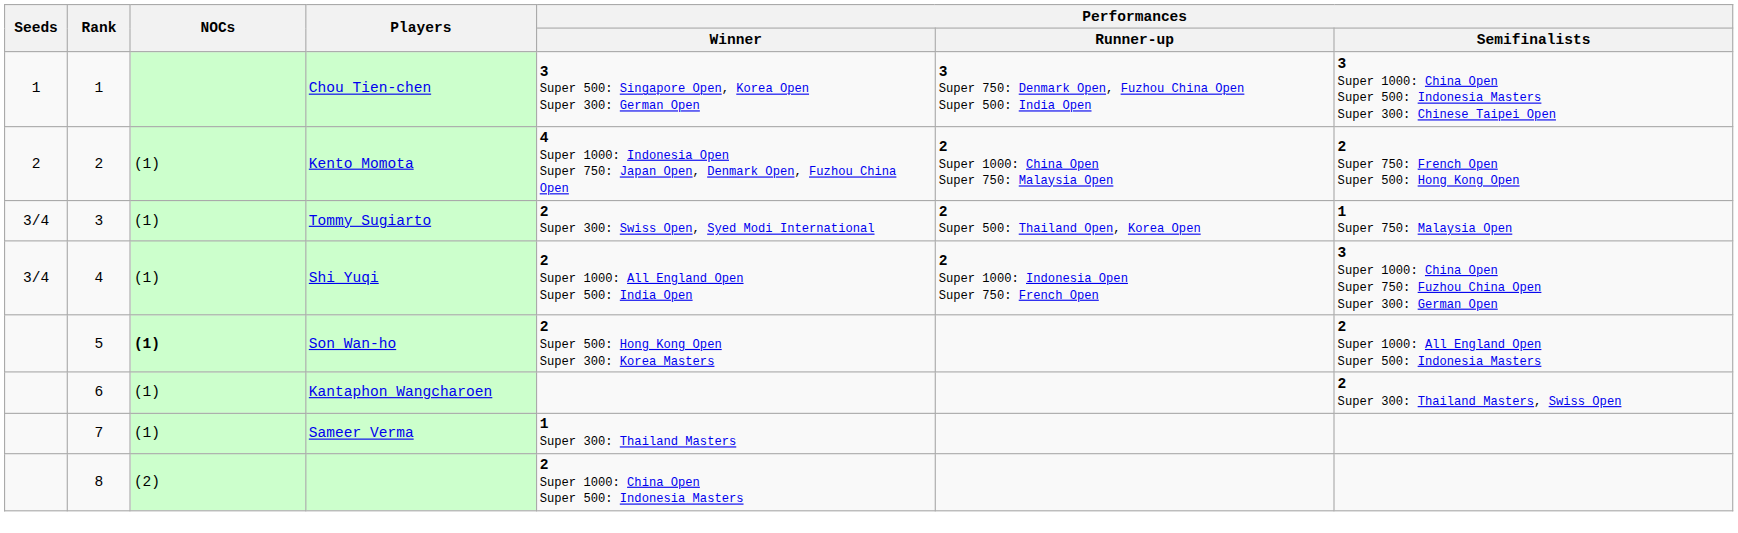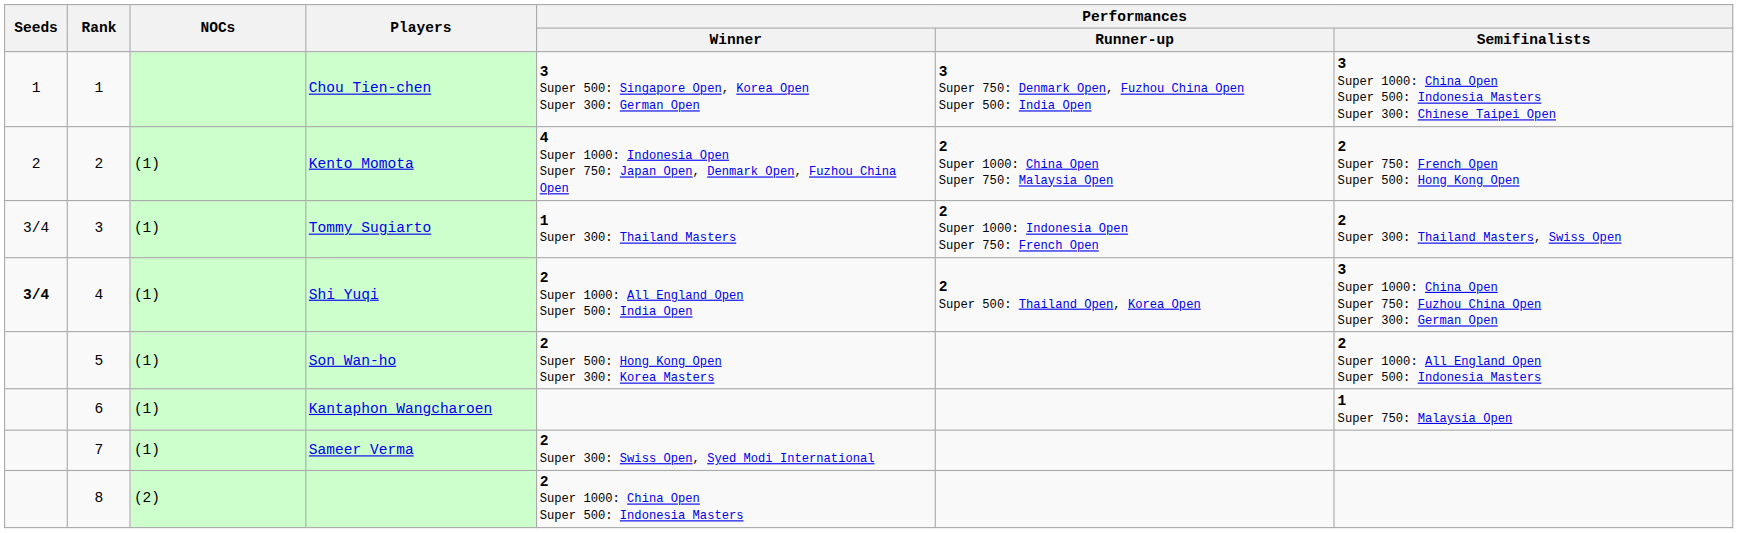 <table class="wikitable" style="text-align:center">
 <tr>
 <th rowspan="2" width="50">Seeds</th>
 <th rowspan="2" width="50">Rank</th>
 <th rowspan="2" width="150">NOCs</th>
 <th rowspan="2" width="200">Players</th>
 <th colspan="3">Performances</th>
 </tr>
 <tr>
 <th width="350">Winner</th>
 <th width="350">Runner-up</th>
 <th width="350">Semifinalists</th>
 </tr>
 <tr>
 <td>1</td>
 <td>1</td>
 <td align="left" bgcolor="#ccffcc"></td>
 <td align="left" bgcolor="#ccffcc"><a href='#'>Chou Tien-chen</a></td>
 <td align="left"><strong>3</strong><br><small>Super 500: <a href='#'>Singapore Open</a>, <a href='#'>Korea Open</a><br>Super 300: <a href='#'>German Open</a></small></td>
 <td align="left"><strong>3</strong><br><small>Super 750: <a href='#'>Denmark Open</a>, <a href='#'>Fuzhou China Open</a><br>Super 500: <a href='#'>India Open</a></small></td>
 <td align="left"><strong>3</strong><br><small>Super 1000: <a href='#'>China Open</a><br>Super 500: <a href='#'>Indonesia Masters</a> <br>Super 300: <a href='#'>Chinese Taipei Open</a></small></td>
 </tr>
 <tr>
 <td>2</td>
 <td>2</td>
 <td align="left" bgcolor="#ccffcc"> (1)</td>
 <td align="left" bgcolor="#ccffcc"><a href='#'>Kento Momota</a></td>
 <td align="left"><strong>4</strong><br><small>Super 1000: <a href='#'>Indonesia Open</a> <br>Super 750: <a href='#'>Japan Open</a>, <a href='#'>Denmark Open</a>, <a href='#'>Fuzhou China Open</a></small></td>
 <td align="left"><strong>2</strong><br><small>Super 1000: <a href='#'>China Open</a><br>Super 750: <a href='#'>Malaysia Open</a></small></td>
 <td align="left"><strong>2</strong><br><small>Super 750: <a href='#'>French Open</a><br>Super 500: <a href='#'>Hong Kong Open</a></small></td>
 </tr>
 <tr>
 <td>3/4</td>
 <td>3</td>
 <td align="left" bgcolor="#ccffcc"> (1)</td>
 <td align="left" bgcolor="#ccffcc"><a href='#'>Tommy Sugiarto</a></td>
-<td align="left"><strong>2</strong><br><small>Super 300: <a href='#'>Swiss Open</a>, <a href='#'>Syed Modi International</a></small></td>
-<td align="left"><strong>2</strong><br><small>Super 500: <a href='#'>Thailand Open</a>, <a href='#'>Korea Open</a></small></td>
-<td align="left"><strong>1</strong><br><small>Super 750: <a href='#'>Malaysia Open</a></small></td>
+<td align="left"><strong>1</strong><br><small>Super 300: <a href='#'>Thailand Masters</a> </small></td>
+<td align="left"><strong>2</strong><br><small>Super 1000: <a href='#'>Indonesia Open</a><br>Super 750: <a href='#'>French Open</a> </small></td>
+<td align="left"><strong>2</strong><br><small>Super 300: <a href='#'>Thailand Masters</a>, <a href='#'>Swiss Open</a></small></td>
 </tr>
 <tr>
-<td>3/4</td>
+<td><strong>3/4</strong></td>
 <td>4</td>
 <td align="left" bgcolor="#ccffcc"> (1)</td>
 <td align="left" bgcolor="#ccffcc"><a href='#'>Shi Yuqi</a></td>
 <td align="left"><strong>2</strong><br><small>Super 1000: <a href='#'>All England Open</a><br>Super 500: <a href='#'>India Open</a></small></td>
-<td align="left"><strong>2</strong><br><small>Super 1000: <a href='#'>Indonesia Open</a><br>Super 750: <a href='#'>French Open</a> </small></td>
+<td align="left"><strong>2</strong><br><small>Super 500: <a href='#'>Thailand Open</a>, <a href='#'>Korea Open</a></small></td>
 <td align="left"><strong>3</strong><br><small>Super 1000: <a href='#'>China Open</a><br>Super 750: <a href='#'>Fuzhou China Open</a><br>Super 300: <a href='#'>German Open</a></small></td>
 </tr>
 <tr>
 <td></td>
 <td>5</td>
-<td align="left" bgcolor="#ccffcc"><strong> (1)</strong></td>
+<td align="left" bgcolor="#ccffcc"> (1)</td>
 <td align="left" bgcolor="#ccffcc"><a href='#'>Son Wan-ho</a></td>
 <td align="left"><strong>2</strong><br><small>Super 500: <a href='#'>Hong Kong Open</a><br>Super 300: <a href='#'>Korea Masters</a></small></td>
 <td></td>
 <td align="left"><strong>2</strong><br><small>Super 1000: <a href='#'>All England Open</a><br>Super 500: <a href='#'>Indonesia Masters</a></small></td>
 </tr>
 <tr>
 <td></td>
 <td>6</td>
 <td align="left" bgcolor="#ccffcc"> (1)</td>
 <td align="left" bgcolor="#ccffcc"><a href='#'>Kantaphon Wangcharoen</a></td>
 <td></td>
 <td></td>
-<td align="left"><strong>2</strong><br><small>Super 300: <a href='#'>Thailand Masters</a>, <a href='#'>Swiss Open</a></small></td>
+<td align="left"><strong>1</strong><br><small>Super 750: <a href='#'>Malaysia Open</a></small></td>
 </tr>
 <tr>
 <td></td>
 <td>7</td>
 <td align="left" bgcolor="#ccffcc"> (1)</td>
 <td align="left" bgcolor="#ccffcc"><a href='#'>Sameer Verma</a></td>
-<td align="left"><strong>1</strong><br><small>Super 300: <a href='#'>Thailand Masters</a> </small></td>
+<td align="left"><strong>2</strong><br><small>Super 300: <a href='#'>Swiss Open</a>, <a href='#'>Syed Modi International</a></small></td>
 <td></td>
 <td></td>
 </tr>
 <tr>
 <td></td>
 <td>8</td>
 <td align="left" bgcolor="#ccffcc"> (2)</td>
 <td align="left" bgcolor="#ccffcc"></td>
 <td align="left"><strong>2</strong><br><small>Super 1000: <a href='#'>China Open</a><br>Super 500: <a href='#'>Indonesia Masters</a></small></td>
 <td></td>
 <td></td>
 </tr>
 </table>
